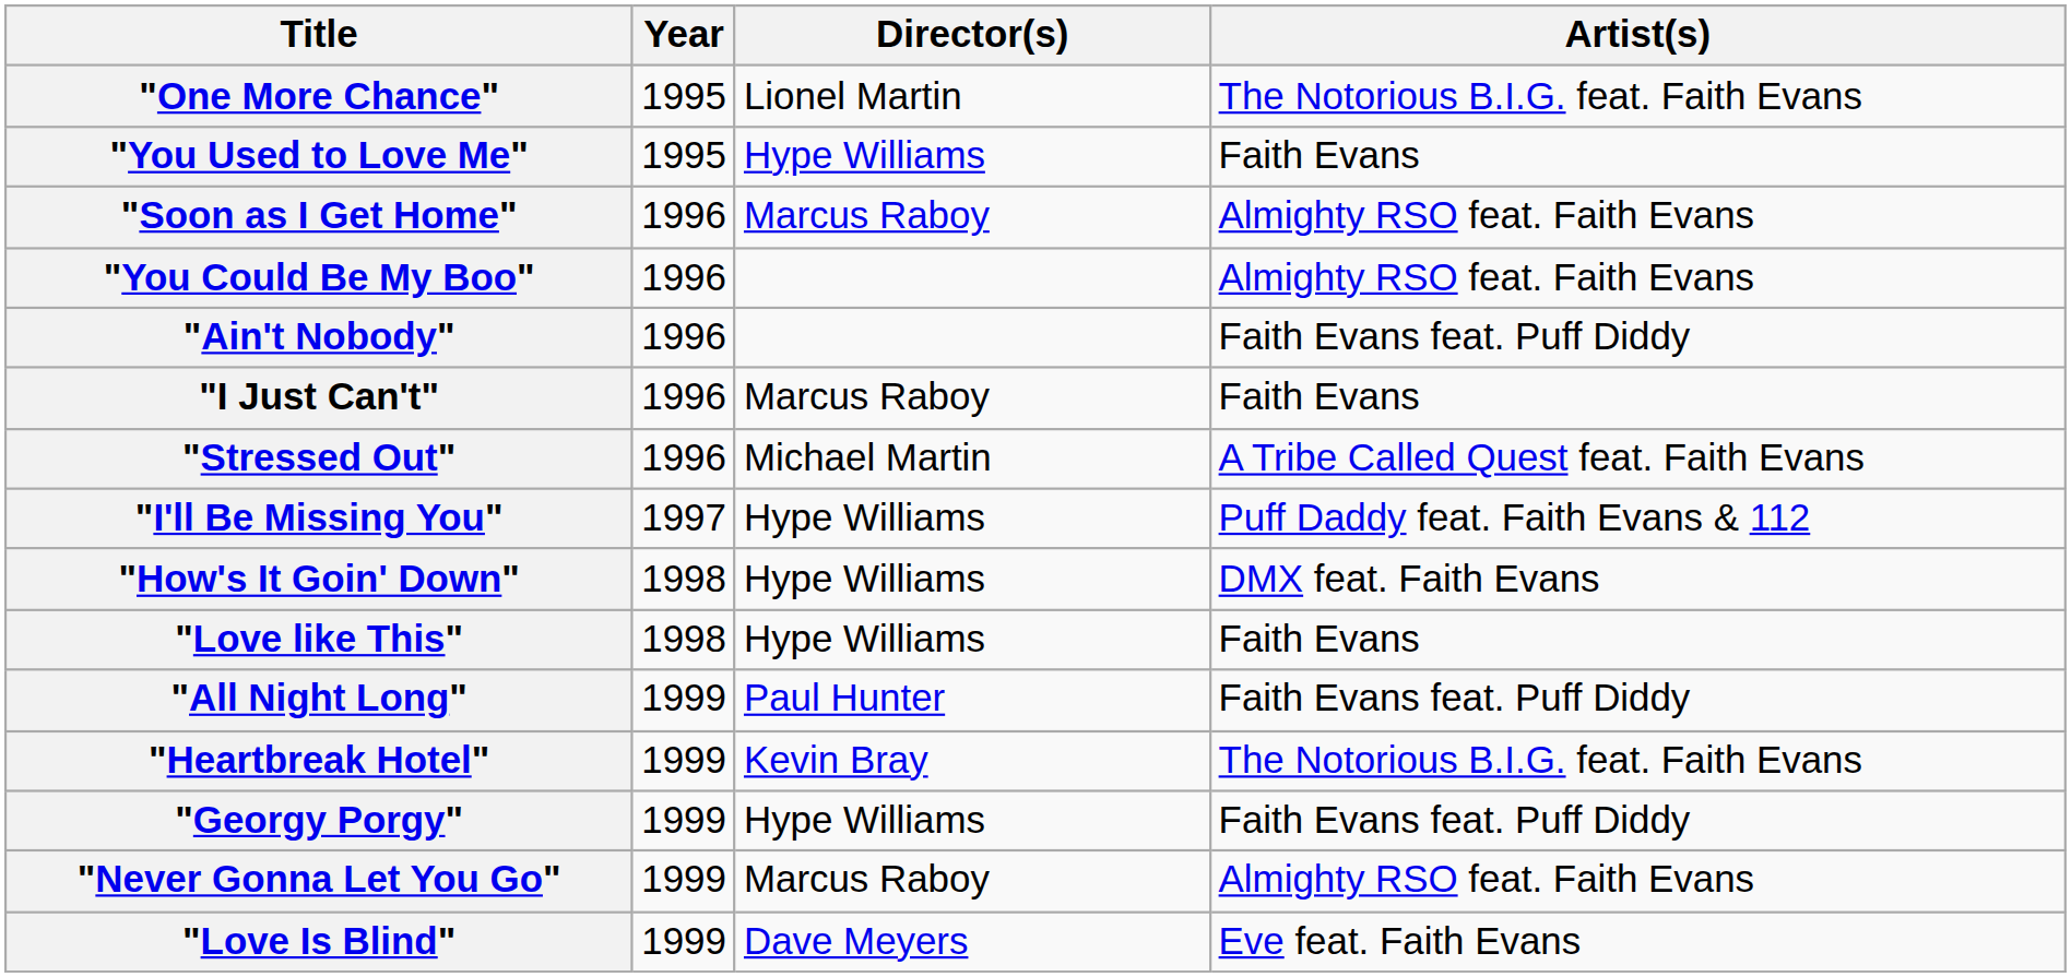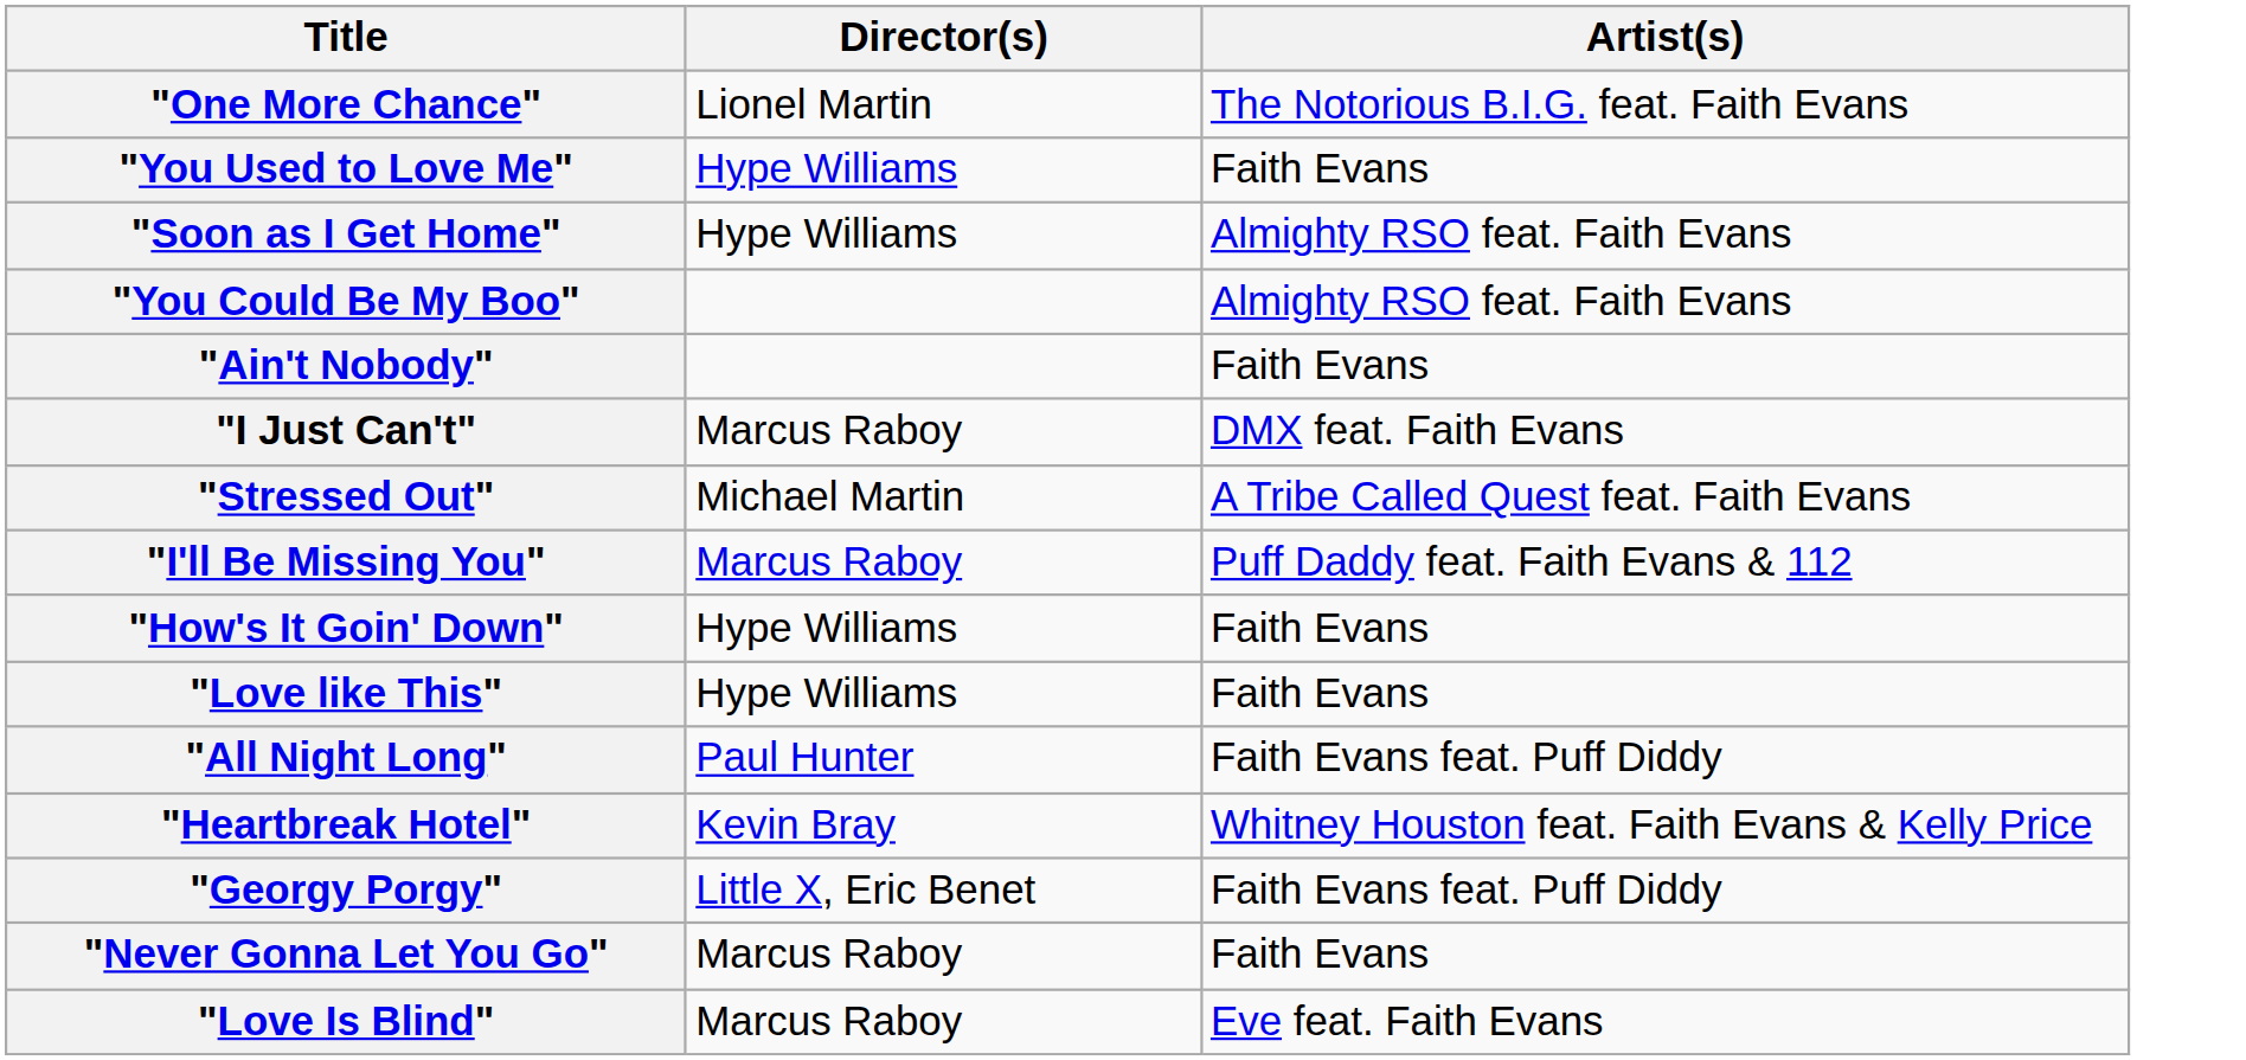 <table class="wikitable plainrowheaders sortable" border="1">
 <tr>
 <th scope="col" style="width:16em;">Title</th>
-<th scope="col">Year</th>
 <th scope="col" style="width:12em;">Director(s)</th>
 <th scope="col" style="width:22em;">Artist(s)</th>
 </tr>
 <tr>
 <th scope="row">"<a href='#'>One More Chance</a>"</th>
-<td style="text-align:center;">1995</td>
 <td>Lionel Martin</td>
 <td><a href='#'>The Notorious B.I.G.</a> feat. Faith Evans</td>
 </tr>
 <tr>
 <th scope="row">"<a href='#'>You Used to Love Me</a>"</th>
-<td style="text-align:center;">1995</td>
 <td><a href='#'>Hype Williams</a></td>
 <td>Faith Evans</td>
 </tr>
 <tr>
 <th scope="row">"<a href='#'>Soon as I Get Home</a>"</th>
-<td style="text-align:center;">1996</td>
-<td><a href='#'>Marcus Raboy</a></td>
+<td>Hype Williams</td>
 <td><a href='#'>Almighty RSO</a> feat. Faith Evans</td>
 </tr>
 <tr>
 <th scope="row">"<a href='#'>You Could Be My Boo</a>"</th>
-<td style="text-align:center;">1996</td>
 <td></td>
 <td><a href='#'>Almighty RSO</a> feat. Faith Evans</td>
 </tr>
 <tr>
 <th scope="row">"<a href='#'>Ain't Nobody</a>"</th>
-<td style="text-align:center;">1996</td>
 <td></td>
-<td>Faith Evans feat. Puff Diddy</td>
+<td>Faith Evans</td>
 </tr>
 <tr>
 <th scope="row">"I Just Can't"</th>
-<td style="text-align:center;">1996</td>
 <td>Marcus Raboy</td>
-<td>Faith Evans</td>
+<td><a href='#'>DMX</a> feat. Faith Evans</td>
 </tr>
 <tr>
 <th scope="row">"<a href='#'>Stressed Out</a>"</th>
-<td style="text-align:center;">1996</td>
 <td>Michael Martin</td>
 <td><a href='#'>A Tribe Called Quest</a> feat. Faith Evans</td>
 </tr>
 <tr>
 <th scope="row">"<a href='#'>I'll Be Missing You</a>"</th>
-<td style="text-align:center;">1997</td>
-<td>Hype Williams</td>
+<td><a href='#'>Marcus Raboy</a></td>
 <td><a href='#'>Puff Daddy</a> feat. Faith Evans & <a href='#'>112</a></td>
 </tr>
 <tr>
 <th scope="row">"<a href='#'>How's It Goin' Down</a>"</th>
-<td style="text-align:center;">1998</td>
 <td>Hype Williams</td>
-<td><a href='#'>DMX</a> feat. Faith Evans</td>
+<td>Faith Evans</td>
 </tr>
 <tr>
 <th scope="row">"<a href='#'>Love like This</a>"</th>
-<td style="text-align:center;">1998</td>
 <td>Hype Williams</td>
 <td>Faith Evans</td>
 </tr>
 <tr>
 <th scope="row">"<a href='#'>All Night Long</a>"</th>
-<td style="text-align:center;">1999</td>
 <td><a href='#'>Paul Hunter</a></td>
 <td>Faith Evans feat. Puff Diddy</td>
 </tr>
 <tr>
 <th scope="row">"<a href='#'>Heartbreak Hotel</a>"</th>
-<td style="text-align:center;">1999</td>
 <td><a href='#'>Kevin Bray</a></td>
-<td><a href='#'>The Notorious B.I.G.</a> feat. Faith Evans</td>
+<td><a href='#'>Whitney Houston</a> feat. Faith Evans & <a href='#'>Kelly Price</a></td>
 </tr>
 <tr>
 <th scope="row">"<a href='#'>Georgy Porgy</a>"</th>
-<td style="text-align:center;">1999</td>
-<td>Hype Williams</td>
+<td><a href='#'>Little X</a>, Eric Benet</td>
 <td>Faith Evans feat. Puff Diddy</td>
 </tr>
 <tr>
 <th scope="row">"<a href='#'>Never Gonna Let You Go</a>"</th>
-<td style="text-align:center;">1999</td>
 <td>Marcus Raboy</td>
-<td><a href='#'>Almighty RSO</a> feat. Faith Evans</td>
+<td>Faith Evans</td>
 </tr>
 <tr>
 <th scope="row">"<a href='#'>Love Is Blind</a>"</th>
-<td style="text-align:center;">1999</td>
-<td><a href='#'>Dave Meyers</a></td>
+<td>Marcus Raboy</td>
 <td><a href='#'>Eve</a> feat. Faith Evans</td>
 </tr>
 </table>
